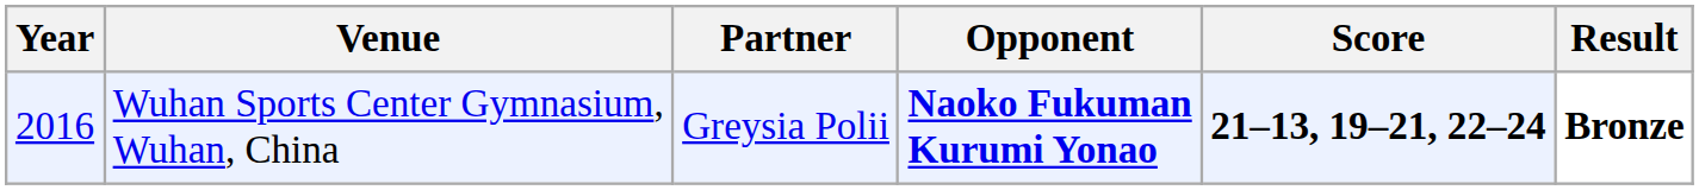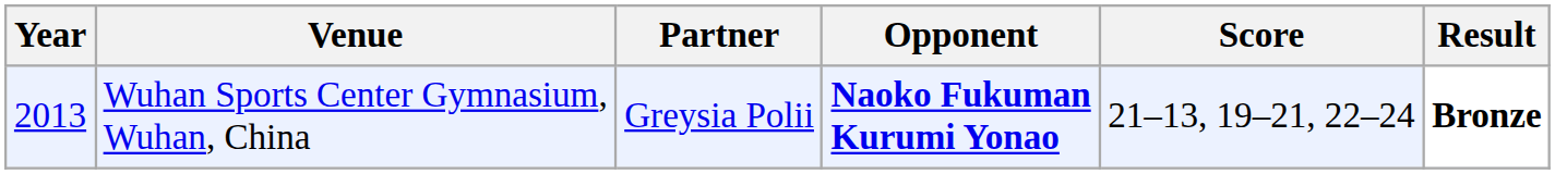 <table class="sortable wikitable" style="font-size: 90%">
 <tr>
 <th>Year</th>
 <th>Venue</th>
 <th>Partner</th>
 <th>Opponent</th>
 <th>Score</th>
 <th>Result</th>
 </tr>
 <tr style="background:#ECF2FF">
-<td align="center"><a href='#'>2016</a></td>
+<td align="center"><a href='#'>2013</a></td>
 <td align="left"><a href='#'>Wuhan Sports Center Gymnasium</a>,<br><a href='#'>Wuhan</a>, China</td>
 <td align="left"> <a href='#'>Greysia Polii</a></td>
 <td align="left"><strong> <a href='#'>Naoko Fukuman</a> <br>  <a href='#'>Kurumi Yonao</a></strong></td>
-<td align="left"><strong>21–13, 19–21, 22–24</strong></td>
+<td align="left">21–13, 19–21, 22–24</td>
 <td style="text-align:left; background:white"> <strong>Bronze</strong></td>
 </tr>
 </table>
